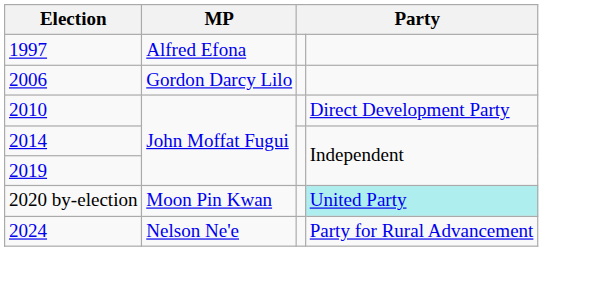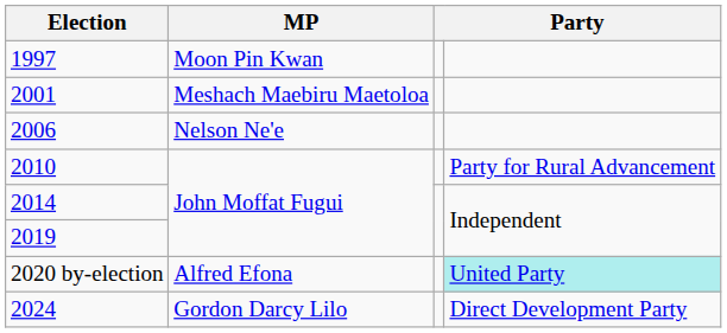 <table class="wikitable sortable">
 <tr>
 <th>Election</th>
 <th>MP</th>
 <th colspan=2>Party</th>
 </tr>
 <tr>
 <td><a href='#'>1997</a></td>
-<td><a href='#'>Alfred Efona</a></td>
+<td><a href='#'>Moon Pin Kwan</a></td>
+<td></td>
+<td></td>
+</tr>
+<tr>
+<td><a href='#'>2001</a></td>
+<td><a href='#'>Meshach Maebiru Maetoloa</a></td>
 <td></td>
 <td></td>
 </tr>
 <tr>
 <td><a href='#'>2006</a></td>
-<td><a href='#'>Gordon Darcy Lilo</a></td>
+<td><a href='#'>Nelson Ne'e</a></td>
 <td></td>
 <td></td>
 </tr>
 <tr>
 <td><a href='#'>2010</a></td>
 <td rowspan="3"><a href='#'>John Moffat Fugui</a></td>
 <td></td>
-<td><a href='#'>Direct Development Party</a></td>
+<td><a href='#'>Party for Rural Advancement</a></td>
 </tr>
 <tr>
 <td><a href='#'>2014</a></td>
 <td rowspan=2 bgcolor=></td>
 <td rowspan="2">Independent</td>
 </tr>
 <tr>
 <td><a href='#'>2019</a></td>
 </tr>
 <tr>
 <td>2020 by-election</td>
-<td><a href='#'>Moon Pin Kwan</a></td>
+<td><a href='#'>Alfred Efona</a></td>
 <td bgcolor=></td>
 <td style="background: paleturquoise;"><a href='#'>United Party</a></td>
 </tr>
 <tr>
 <td><a href='#'>2024</a></td>
-<td><a href='#'>Nelson Ne'e</a></td>
+<td><a href='#'>Gordon Darcy Lilo</a></td>
 <td bgcolor=></td>
-<td><a href='#'>Party for Rural Advancement</a></td>
+<td><a href='#'>Direct Development Party</a></td>
 </tr>
 </table>
